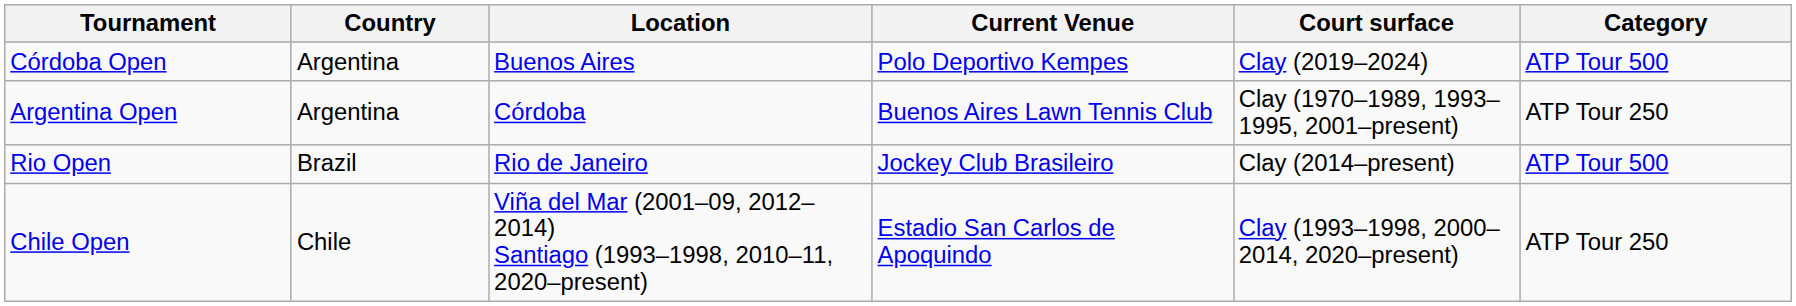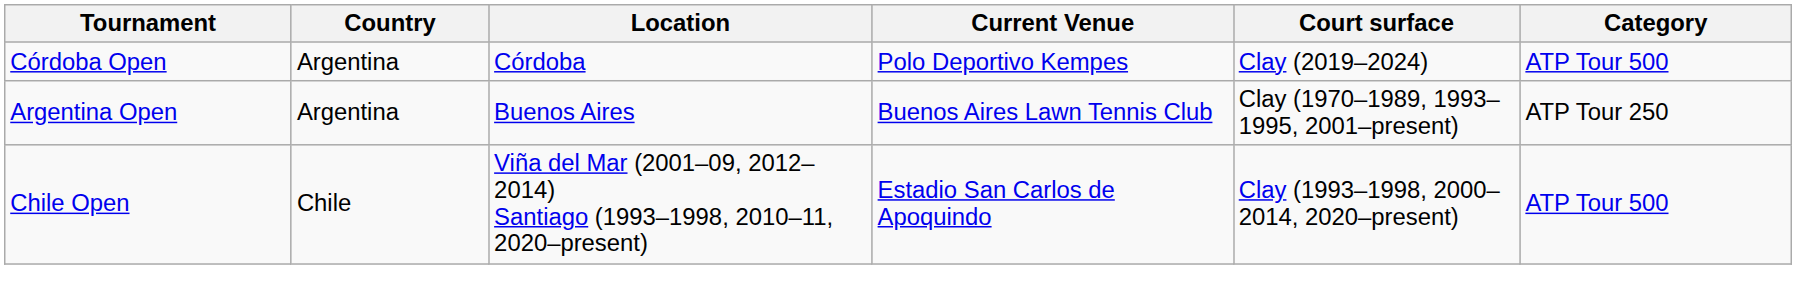 <table class="wikitable">
 <tr>
 <th width=185>Tournament</th>
 <th width=125>Country</th>
 <th width=250>Location</th>
 <th width=235>Current Venue</th>
 <th width=185>Court surface</th>
 <th width=175>Category</th>
 </tr>
 <tr>
 <td><a href='#'>Córdoba Open</a></td>
 <td>Argentina</td>
-<td><a href='#'>Buenos Aires</a></td>
+<td><a href='#'>Córdoba</a></td>
 <td><a href='#'>Polo Deportivo Kempes</a></td>
 <td><a href='#'>Clay</a> (2019–2024)</td>
 <td><a href='#'>ATP Tour 500</a></td>
 </tr>
 <tr>
 <td><a href='#'>Argentina Open</a></td>
 <td>Argentina</td>
-<td><a href='#'>Córdoba</a></td>
+<td><a href='#'>Buenos Aires</a></td>
 <td><a href='#'>Buenos Aires Lawn Tennis Club</a></td>
 <td>Clay (1970–1989, 1993–1995, 2001–present)</td>
 <td>ATP Tour 250</td>
-</tr>
-<tr>
-<td><a href='#'>Rio Open</a></td>
-<td>Brazil</td>
-<td><a href='#'>Rio de Janeiro</a></td>
-<td><a href='#'>Jockey Club Brasileiro</a></td>
-<td>Clay (2014–present)</td>
-<td><a href='#'>ATP Tour 500</a></td>
 </tr>
 <tr>
 <td><a href='#'>Chile Open</a></td>
 <td>Chile</td>
 <td><a href='#'>Viña del Mar</a> (2001–09, 2012–2014)<br><a href='#'>Santiago</a> (1993–1998, 2010–11, 2020–present)</td>
 <td><a href='#'>Estadio San Carlos de Apoquindo</a></td>
 <td><a href='#'>Clay</a> (1993–1998, 2000–2014, 2020–present)</td>
-<td>ATP Tour 250</td>
+<td><a href='#'>ATP Tour 500</a></td>
 </tr>
 </table>
